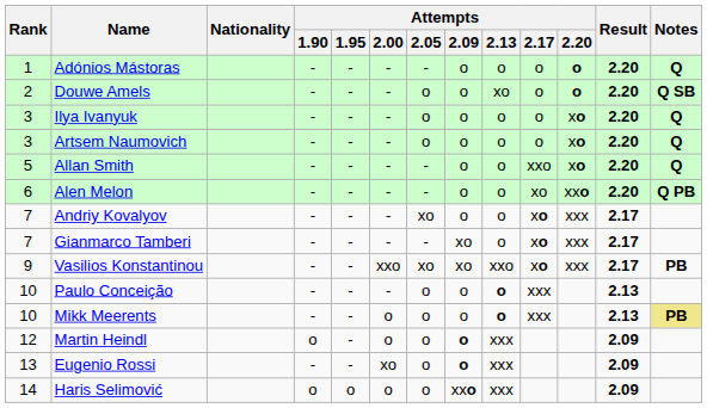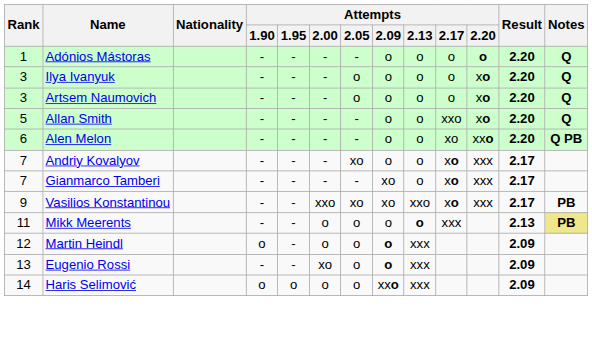 <table class="wikitable sortable" style="text-align:center">
 <tr>
 <th rowspan=2>Rank</th>
 <th rowspan=2>Name</th>
 <th rowspan=2>Nationality</th>
 <th colspan=8>Attempts</th>
 <th rowspan=2>Result</th>
 <th rowspan=2>Notes</th>
 </tr>
 <tr>
 <th>1.90</th>
 <th>1.95</th>
 <th>2.00</th>
 <th>2.05</th>
 <th>2.09</th>
 <th>2.13</th>
 <th>2.17</th>
 <th>2.20</th>
 </tr>
 <tr bgcolor=ccffcc>
 <td>1</td>
 <td align=left><a href='#'>Adónios Mástoras</a></td>
 <td align=left></td>
 <td>-</td>
 <td>-</td>
 <td>-</td>
 <td>-</td>
 <td>o</td>
 <td>o</td>
 <td>o</td>
 <td><strong>o</strong></td>
 <td><strong>2.20</strong></td>
 <td><strong>Q</strong></td>
-</tr>
-<tr bgcolor=ccffcc>
-<td>2</td>
-<td align=left><a href='#'>Douwe Amels</a></td>
-<td align=left></td>
-<td>-</td>
-<td>-</td>
-<td>-</td>
-<td>o</td>
-<td>o</td>
-<td>xo</td>
-<td>o</td>
-<td><strong>o</strong></td>
-<td><strong>2.20</strong></td>
-<td><strong>Q SB</strong></td>
 </tr>
 <tr bgcolor=ccffcc>
 <td>3</td>
 <td align=left><a href='#'>Ilya Ivanyuk</a></td>
 <td align=left></td>
 <td>-</td>
 <td>-</td>
 <td>-</td>
 <td>o</td>
 <td>o</td>
 <td>o</td>
 <td>o</td>
 <td>x<strong>o</strong></td>
 <td><strong>2.20</strong></td>
 <td><strong>Q</strong></td>
 </tr>
 <tr bgcolor=ccffcc>
 <td>3</td>
 <td align=left><a href='#'>Artsem Naumovich</a></td>
 <td align=left></td>
 <td>-</td>
 <td>-</td>
 <td>-</td>
 <td>o</td>
 <td>o</td>
 <td>o</td>
 <td>o</td>
 <td>x<strong>o</strong></td>
 <td><strong>2.20</strong></td>
 <td><strong>Q</strong></td>
 </tr>
 <tr bgcolor=ccffcc>
 <td>5</td>
 <td align=left><a href='#'>Allan Smith</a></td>
 <td align=left></td>
 <td>-</td>
 <td>-</td>
 <td>-</td>
 <td>-</td>
 <td>o</td>
 <td>o</td>
 <td>xxo</td>
 <td>x<strong>o</strong></td>
 <td><strong>2.20</strong></td>
 <td><strong>Q</strong></td>
 </tr>
 <tr bgcolor=ccffcc>
 <td>6</td>
 <td align=left><a href='#'>Alen Melon</a></td>
 <td align=left></td>
 <td>-</td>
 <td>-</td>
 <td>-</td>
 <td>-</td>
 <td>o</td>
 <td>o</td>
 <td>xo</td>
 <td>xx<strong>o</strong></td>
 <td><strong>2.20</strong></td>
 <td><strong>Q PB</strong></td>
 </tr>
 <tr>
 <td>7</td>
 <td align=left><a href='#'>Andriy Kovalyov</a></td>
 <td align=left></td>
 <td>-</td>
 <td>-</td>
 <td>-</td>
 <td>xo</td>
 <td>o</td>
 <td>o</td>
 <td>x<strong>o</strong></td>
 <td>xxx</td>
 <td><strong>2.17</strong></td>
 <td></td>
 </tr>
 <tr>
 <td>7</td>
 <td align=left><a href='#'>Gianmarco Tamberi</a></td>
 <td align=left></td>
 <td>-</td>
 <td>-</td>
 <td>-</td>
 <td>-</td>
 <td>xo</td>
 <td>o</td>
 <td>x<strong>o</strong></td>
 <td>xxx</td>
 <td><strong>2.17</strong></td>
 <td></td>
 </tr>
 <tr>
 <td>9</td>
 <td align=left><a href='#'>Vasilios Konstantinou</a></td>
 <td align=left></td>
 <td>-</td>
 <td>-</td>
 <td>xxo</td>
 <td>xo</td>
 <td>xo</td>
 <td>xxo</td>
 <td>x<strong>o</strong></td>
 <td>xxx</td>
 <td><strong>2.17</strong></td>
 <td><strong>PB</strong></td>
 </tr>
 <tr>
-<td>10</td>
-<td align=left><a href='#'>Paulo Conceição</a></td>
-<td align=left></td>
-<td>-</td>
-<td>-</td>
-<td>-</td>
-<td>o</td>
-<td>o</td>
-<td><strong>o</strong></td>
-<td>xxx</td>
-<td></td>
-<td><strong>2.13</strong></td>
-<td></td>
-</tr>
-<tr>
-<td>10</td>
+<td>11</td>
 <td align=left><a href='#'>Mikk Meerents</a></td>
 <td align=left></td>
 <td>-</td>
 <td>-</td>
 <td>o</td>
 <td>o</td>
 <td>o</td>
 <td><strong>o</strong></td>
 <td>xxx</td>
 <td></td>
 <td><strong>2.13</strong></td>
 <td style="background: khaki;"><strong>PB</strong></td>
 </tr>
 <tr>
 <td>12</td>
 <td align=left><a href='#'>Martin Heindl</a></td>
 <td align=left></td>
 <td>o</td>
 <td>-</td>
 <td>o</td>
 <td>o</td>
 <td><strong>o</strong></td>
 <td>xxx</td>
 <td></td>
 <td></td>
 <td><strong>2.09</strong></td>
 <td></td>
 </tr>
 <tr>
 <td>13</td>
 <td align=left><a href='#'>Eugenio Rossi</a></td>
 <td align=left></td>
 <td>-</td>
 <td>-</td>
 <td>xo</td>
 <td>o</td>
 <td><strong>o</strong></td>
 <td>xxx</td>
 <td></td>
 <td></td>
 <td><strong>2.09</strong></td>
 <td></td>
 </tr>
 <tr>
 <td>14</td>
 <td align=left><a href='#'>Haris Selimović</a></td>
 <td align=left></td>
 <td>o</td>
 <td>o</td>
 <td>o</td>
 <td>o</td>
 <td>xx<strong>o</strong></td>
 <td>xxx</td>
 <td></td>
 <td></td>
 <td><strong>2.09</strong></td>
 <td></td>
 </tr>
 </table>
